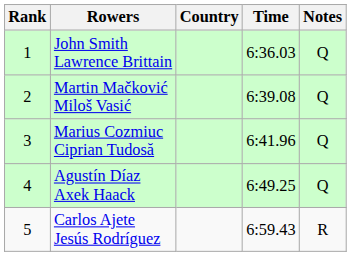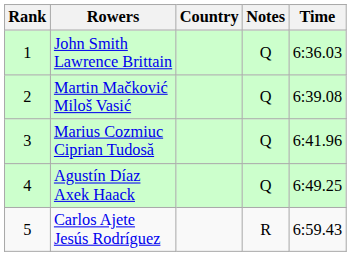 <table class="wikitable" style="text-align:center">
 <tr>
 <th>Rank</th>
 <th>Rowers</th>
 <th>Country</th>
+<th>Notes</th>
 <th>Time</th>
-<th>Notes</th>
 </tr>
 <tr bgcolor=ccffcc>
 <td>1</td>
 <td align="left"><a href='#'>John Smith</a><br><a href='#'>Lawrence Brittain</a></td>
 <td align="left"></td>
+<td>Q</td>
 <td>6:36.03</td>
-<td>Q</td>
 </tr>
 <tr bgcolor=ccffcc>
 <td>2</td>
 <td align="left"><a href='#'>Martin Mačković</a><br><a href='#'>Miloš Vasić</a></td>
 <td align="left"></td>
+<td>Q</td>
 <td>6:39.08</td>
-<td>Q</td>
 </tr>
 <tr bgcolor=ccffcc>
 <td>3</td>
 <td align="left"><a href='#'>Marius Cozmiuc</a><br><a href='#'>Ciprian Tudosă</a></td>
 <td align="left"></td>
+<td>Q</td>
 <td>6:41.96</td>
-<td>Q</td>
 </tr>
 <tr bgcolor=ccffcc>
 <td>4</td>
 <td align="left"><a href='#'>Agustín Díaz</a><br><a href='#'>Axek Haack</a></td>
 <td align="left"></td>
+<td>Q</td>
 <td>6:49.25</td>
-<td>Q</td>
 </tr>
 <tr>
 <td>5</td>
 <td align="left"><a href='#'>Carlos Ajete</a><br><a href='#'>Jesús Rodríguez</a></td>
 <td align="left"></td>
+<td>R</td>
 <td>6:59.43</td>
-<td>R</td>
 </tr>
 </table>
